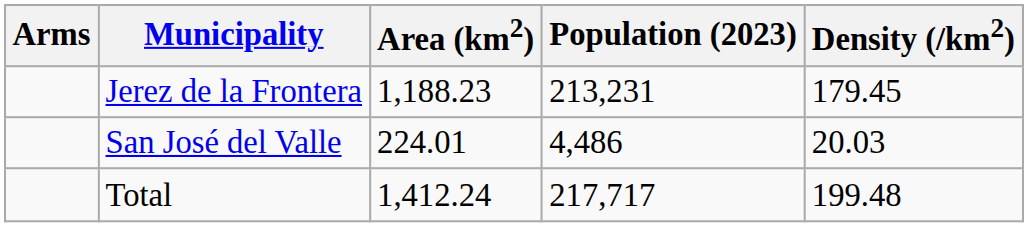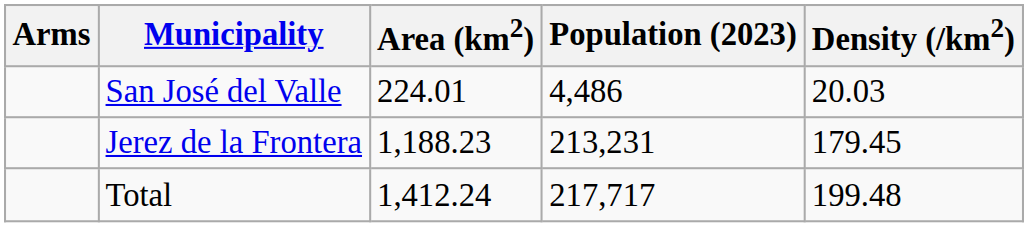 <table class="wikitable sortable">
 <tr>
 <th>Arms</th>
 <th><a href='#'>Municipality</a></th>
 <th>Area (km<sup>2</sup>)</th>
 <th>Population (2023)</th>
 <th>Density (/km<sup>2</sup>)</th>
 </tr>
 <tr>
 <td></td>
+<td><a href='#'>San José del Valle</a></td>
+<td>224.01</td>
+<td>4,486</td>
+<td>20.03</td>
+</tr>
+<tr>
+<td></td>
 <td><a href='#'>Jerez de la Frontera</a></td>
 <td>1,188.23</td>
 <td>213,231</td>
 <td>179.45</td>
-</tr>
-<tr>
-<td></td>
-<td><a href='#'>San José del Valle</a></td>
-<td>224.01</td>
-<td>4,486</td>
-<td>20.03</td>
 </tr>
 <tr>
 <td></td>
 <td>Total</td>
 <td>1,412.24</td>
 <td>217,717</td>
 <td>199.48</td>
 </tr>
 </table>
